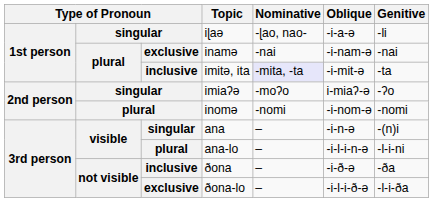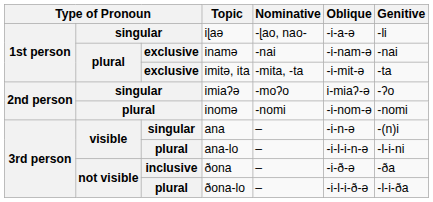 <table class="wikitable">
 <tr>
 <th colspan="3">Type of Pronoun</th>
 <th>Topic</th>
 <th>Nominative</th>
 <th>Oblique</th>
 <th>Genitive</th>
 </tr>
 <tr>
 <th rowspan="3">1st person</th>
 <th colspan="2">singular</th>
 <td>iɭaə</td>
 <td>-ɭao, nao-</td>
 <td>-i-a-ə</td>
 <td>-li</td>
 </tr>
 <tr>
 <th rowspan="2">plural</th>
 <th>exclusive</th>
 <td>inamə</td>
 <td>-nai</td>
 <td>-i-nam-ə</td>
 <td>-nai</td>
 </tr>
 <tr>
-<th>inclusive</th>
+<th>exclusive</th>
 <td>imitə, ita</td>
-<td style="background: lavender;">-mita, -ta</td>
+<td>-mita, -ta</td>
 <td>-i-mit-ə</td>
 <td>-ta</td>
 </tr>
 <tr>
 <th rowspan="2">2nd person</th>
 <th colspan="2">singular</th>
 <td>imiaʔə</td>
 <td>-moʔo</td>
 <td>i-miaʔ-ə</td>
 <td>-ʔo</td>
 </tr>
 <tr>
 <th colspan="2">plural</th>
 <td>inomə</td>
 <td>-nomi</td>
 <td>-i-nom-ə</td>
 <td>-nomi</td>
 </tr>
 <tr>
 <th rowspan="4">3rd person</th>
 <th rowspan="2">visible</th>
 <th>singular</th>
 <td>ana</td>
 <td>–</td>
 <td>-i-n-ə</td>
 <td>-(n)i</td>
 </tr>
 <tr>
 <th>plural</th>
 <td>ana-lo</td>
 <td>–</td>
 <td>-i-l-i-n-ə</td>
 <td>-l-i-ni</td>
 </tr>
 <tr>
 <th rowspan="2">not visible</th>
 <th>inclusive</th>
 <td>ðona</td>
 <td>–</td>
 <td>-i-ð-ə</td>
 <td>-ða</td>
 </tr>
 <tr>
-<th>exclusive</th>
+<th>plural</th>
 <td>ðona-lo</td>
 <td>–</td>
 <td>-i-l-i-ð-ə</td>
 <td>-l-i-ða</td>
 </tr>
 </table>
